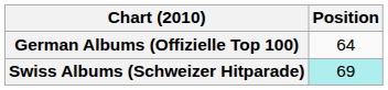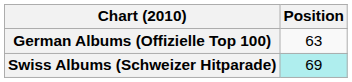 <table class="wikitable sortable plainrowheaders" style="text-align:center">
 <tr>
 <th scope="col">Chart (2010)</th>
 <th scope="col">Position</th>
 </tr>
 <tr>
 <th scope="row">German Albums (Offizielle Top 100)</th>
-<td>64</td>
+<td>63</td>
 </tr>
 <tr>
 <th scope="row">Swiss Albums (Schweizer Hitparade)</th>
 <td style="background: paleturquoise;">69</td>
 </tr>
 </table>
